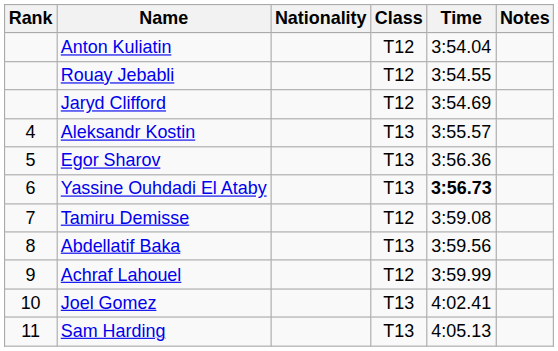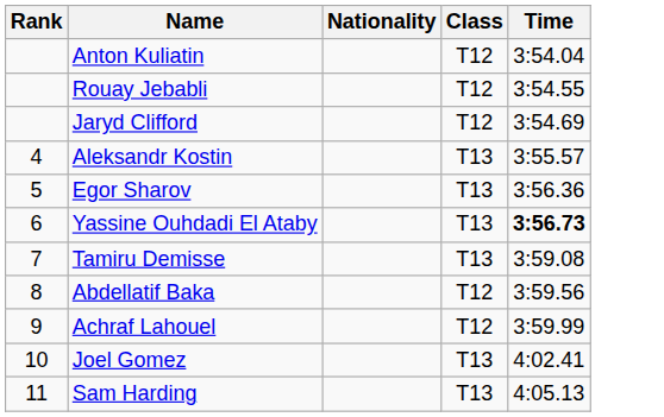 <table class="wikitable sortable" style="text-align:center">
 <tr>
 <th>Rank</th>
 <th>Name</th>
 <th>Nationality</th>
 <th>Class</th>
 <th>Time</th>
-<th>Notes</th>
 </tr>
 <tr>
 <td></td>
 <td align="left"><a href='#'>Anton Kuliatin</a></td>
 <td align="left"></td>
 <td>T12</td>
 <td>3:54.04</td>
-<td></td>
 </tr>
 <tr>
 <td></td>
 <td align="left"><a href='#'>Rouay Jebabli</a></td>
 <td align="left"></td>
 <td>T12</td>
 <td>3:54.55</td>
-<td></td>
 </tr>
 <tr>
 <td></td>
 <td align="left"><a href='#'>Jaryd Clifford</a></td>
 <td align="left"></td>
 <td>T12</td>
 <td>3:54.69</td>
-<td></td>
 </tr>
 <tr>
 <td>4</td>
 <td align="left"><a href='#'>Aleksandr Kostin</a></td>
 <td align="left"></td>
 <td>T13</td>
 <td>3:55.57</td>
-<td></td>
 </tr>
 <tr>
 <td>5</td>
 <td align="left"><a href='#'>Egor Sharov</a></td>
 <td align="left"></td>
 <td>T13</td>
 <td>3:56.36</td>
-<td></td>
 </tr>
 <tr>
 <td>6</td>
 <td align="left"><a href='#'>Yassine Ouhdadi El Ataby</a></td>
 <td align="left"></td>
 <td>T13</td>
 <td><strong>3:56.73</strong></td>
-<td></td>
 </tr>
 <tr>
 <td>7</td>
 <td align="left"><a href='#'>Tamiru Demisse</a></td>
 <td align="left"></td>
-<td>T12</td>
+<td>T13</td>
 <td>3:59.08</td>
-<td></td>
 </tr>
 <tr>
 <td>8</td>
 <td align="left"><a href='#'>Abdellatif Baka</a></td>
 <td align="left"></td>
-<td>T13</td>
+<td>T12</td>
 <td>3:59.56</td>
-<td></td>
 </tr>
 <tr>
 <td>9</td>
 <td align="left"><a href='#'>Achraf Lahouel</a></td>
 <td align="left"></td>
 <td>T12</td>
 <td>3:59.99</td>
-<td></td>
 </tr>
 <tr>
 <td>10</td>
 <td align="left"><a href='#'>Joel Gomez</a></td>
 <td align="left"></td>
 <td>T13</td>
 <td>4:02.41</td>
-<td></td>
 </tr>
 <tr>
 <td>11</td>
 <td align="left"><a href='#'>Sam Harding</a></td>
 <td align="left"></td>
 <td>T13</td>
 <td>4:05.13</td>
-<td></td>
 </tr>
 </table>
